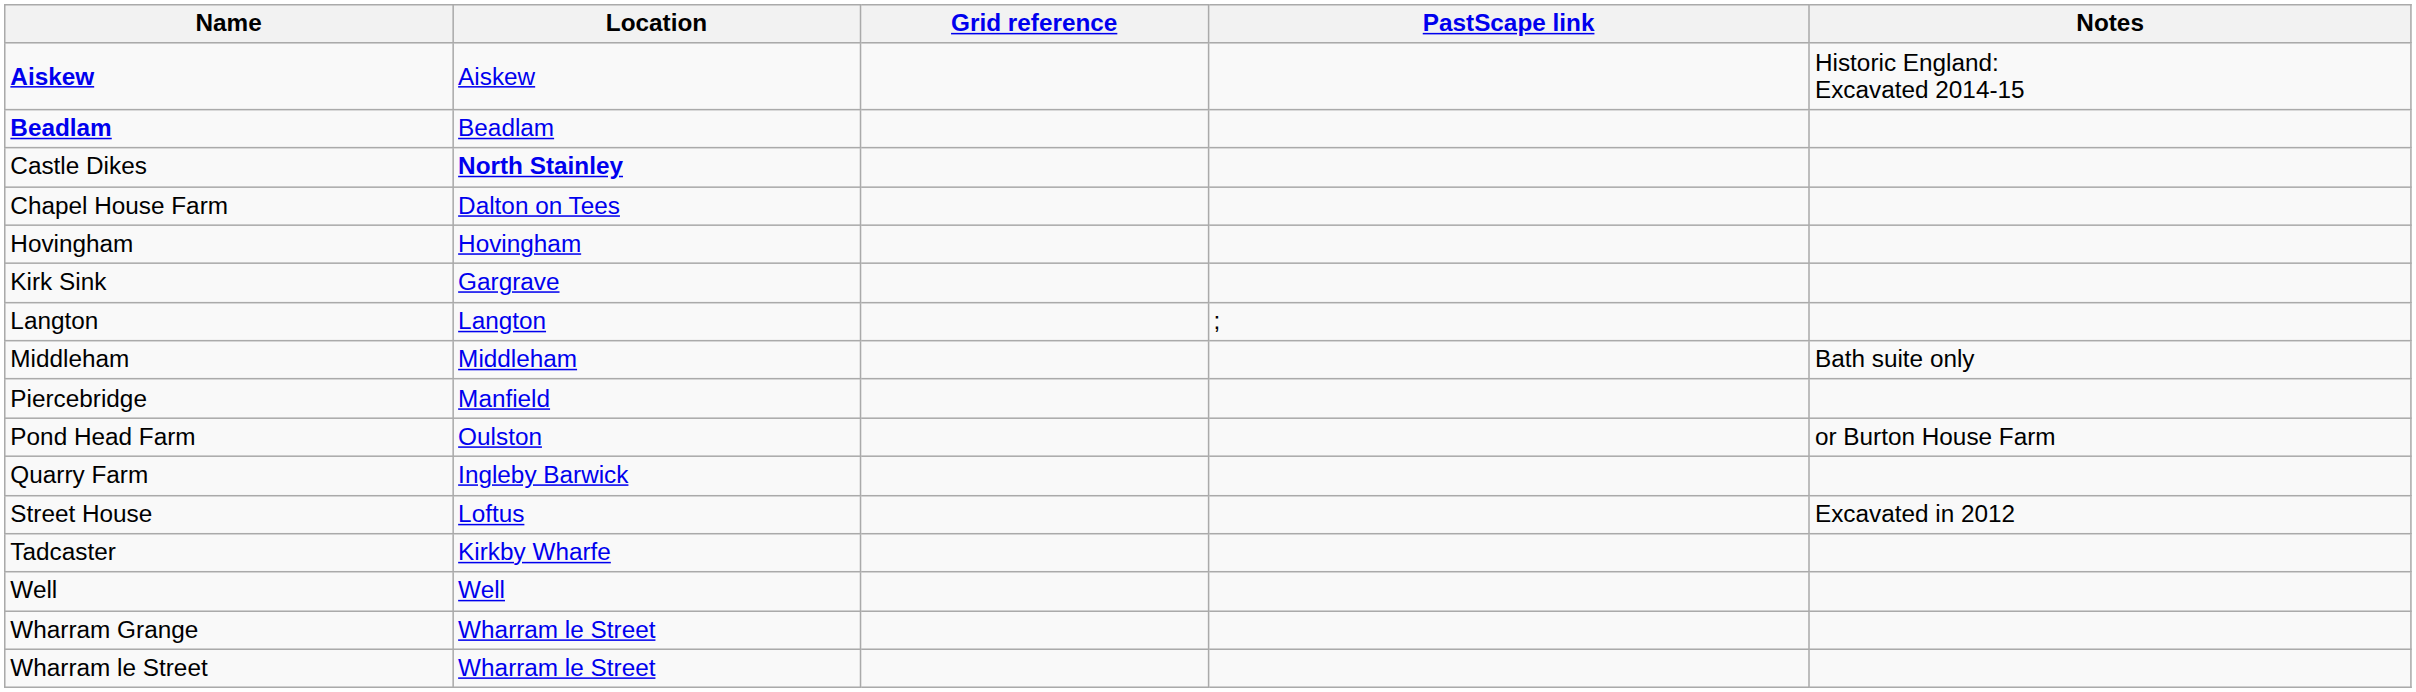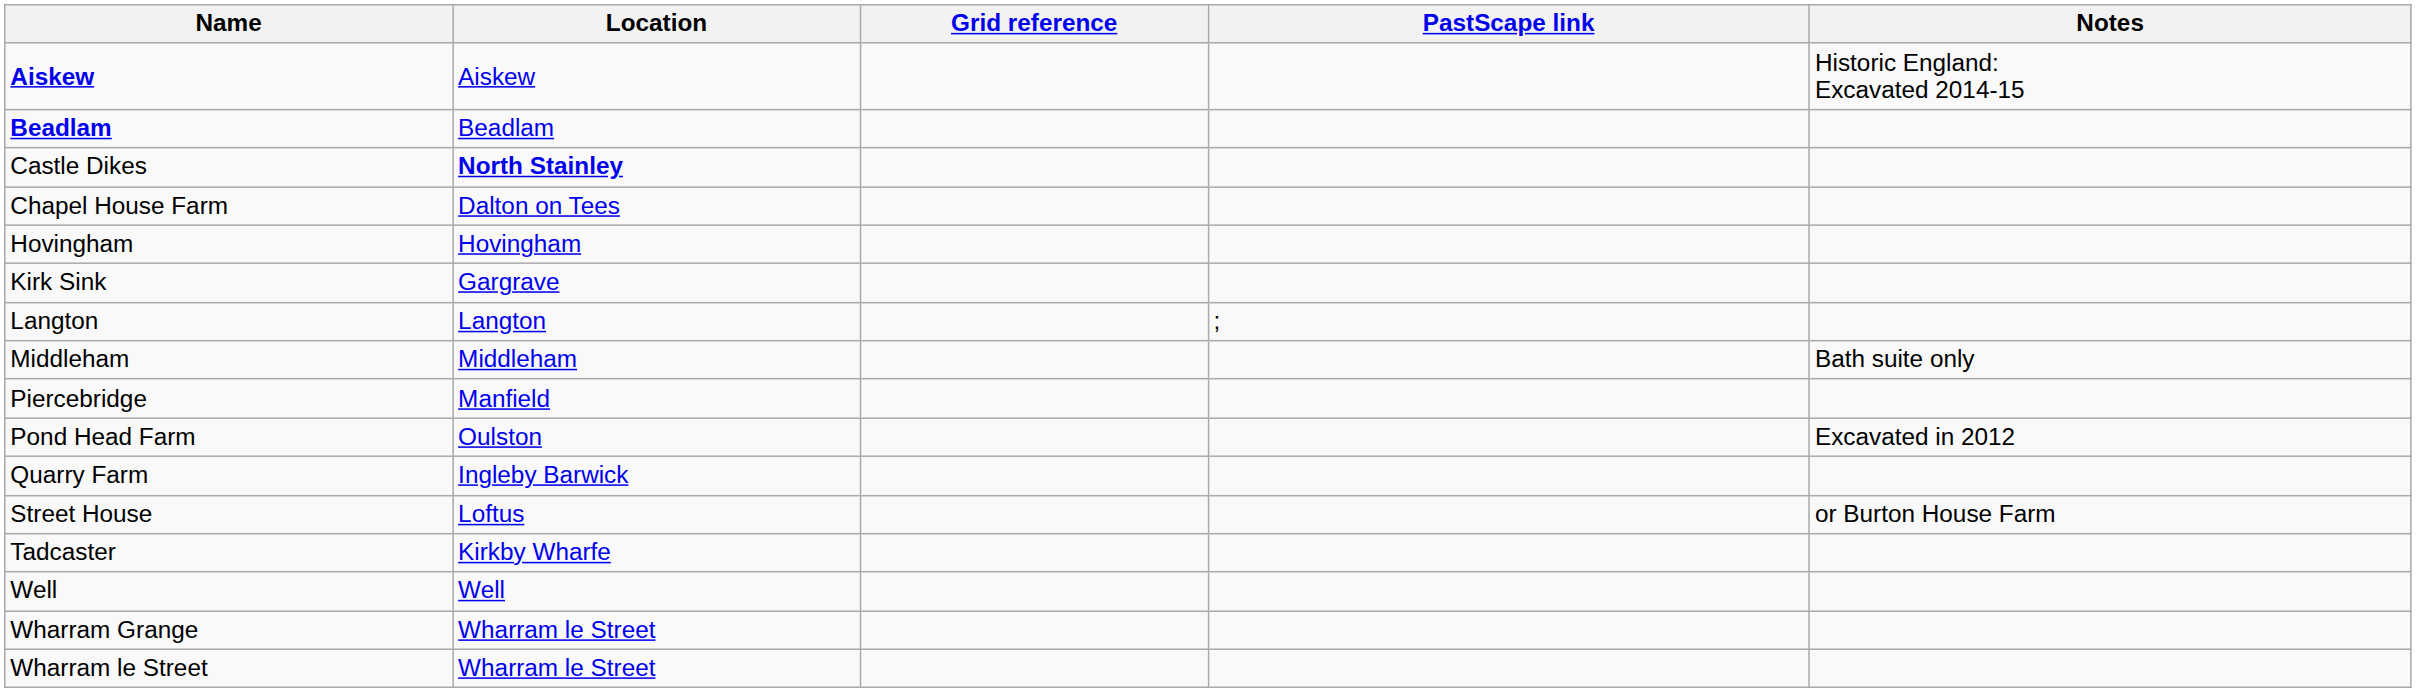 <table class="wikitable sortable" border="1" style="width: 100%">
 <tr>
 <th scope="col">Name</th>
 <th scope="col">Location</th>
 <th scope="col"><a href='#'>Grid reference</a></th>
 <th scope="col" class="unsortable" width="25%"><a href='#'>PastScape link</a></th>
 <th scope="col" class="unsortable" width="25%">Notes</th>
 </tr>
 <tr>
 <td><strong><a href='#'>Aiskew</a></strong></td>
 <td><a href='#'>Aiskew</a></td>
 <td></td>
 <td></td>
 <td>Historic England: <br>Excavated 2014-15</td>
 </tr>
 <tr>
 <td><strong><a href='#'>Beadlam</a></strong></td>
 <td><a href='#'>Beadlam</a></td>
 <td></td>
 <td></td>
 <td></td>
 </tr>
 <tr>
 <td>Castle Dikes</td>
 <td><strong><a href='#'>North Stainley</a></strong></td>
 <td></td>
 <td></td>
 <td></td>
 </tr>
 <tr>
 <td>Chapel House Farm</td>
 <td><a href='#'>Dalton on Tees</a></td>
 <td></td>
 <td></td>
 <td></td>
 </tr>
 <tr>
 <td>Hovingham</td>
 <td><a href='#'>Hovingham</a></td>
 <td></td>
 <td></td>
 <td></td>
 </tr>
 <tr>
 <td>Kirk Sink</td>
 <td><a href='#'>Gargrave</a></td>
 <td></td>
 <td></td>
 <td></td>
 </tr>
 <tr>
 <td>Langton</td>
 <td><a href='#'>Langton</a></td>
 <td></td>
 <td>; </td>
 <td></td>
 </tr>
 <tr>
 <td>Middleham</td>
 <td><a href='#'>Middleham</a></td>
 <td></td>
 <td></td>
 <td>Bath suite only</td>
 </tr>
 <tr>
 <td>Piercebridge</td>
 <td><a href='#'>Manfield</a></td>
 <td></td>
 <td></td>
 <td></td>
 </tr>
 <tr>
 <td>Pond Head Farm</td>
 <td><a href='#'>Oulston</a></td>
 <td></td>
 <td></td>
-<td>or Burton House Farm</td>
+<td>Excavated in 2012</td>
 </tr>
 <tr>
 <td>Quarry Farm</td>
 <td><a href='#'>Ingleby Barwick</a></td>
 <td></td>
 <td></td>
 <td></td>
 </tr>
 <tr>
 <td>Street House</td>
 <td><a href='#'>Loftus</a></td>
 <td></td>
 <td></td>
-<td>Excavated in 2012</td>
+<td>or Burton House Farm</td>
 </tr>
 <tr>
 <td>Tadcaster</td>
 <td><a href='#'>Kirkby Wharfe</a></td>
 <td></td>
 <td></td>
 <td></td>
 </tr>
 <tr>
 <td>Well</td>
 <td><a href='#'>Well</a></td>
 <td></td>
 <td></td>
 <td></td>
 </tr>
 <tr>
 <td>Wharram Grange</td>
 <td><a href='#'>Wharram le Street</a></td>
 <td></td>
 <td></td>
 <td></td>
 </tr>
 <tr>
 <td>Wharram le Street</td>
 <td><a href='#'>Wharram le Street</a></td>
 <td></td>
 <td></td>
 <td></td>
 </tr>
 </table>
